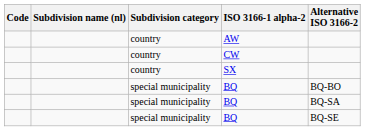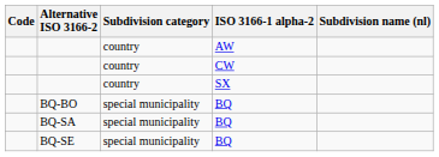 <table class="wikitable sortable">
 <tr>
 <th>Code</th>
-<th>Subdivision name (nl)</th>
+<th>Alternative<br>ISO 3166-2</th>
 <th>Subdivision category</th>
 <th>ISO 3166-1 alpha-2</th>
-<th>Alternative<br>ISO 3166-2</th>
+<th>Subdivision name (nl)</th>
 </tr>
 <tr>
 <td></td>
 <td></td>
 <td>country</td>
 <td><a href='#'>AW</a></td>
 <td></td>
 </tr>
 <tr>
 <td></td>
 <td></td>
 <td>country</td>
 <td><a href='#'>CW</a></td>
 <td></td>
 </tr>
 <tr>
 <td></td>
 <td></td>
 <td>country</td>
 <td><a href='#'>SX</a></td>
 <td></td>
 </tr>
 <tr>
 <td></td>
-<td></td>
+<td>BQ-BO</td>
 <td>special municipality</td>
 <td><a href='#'>BQ</a></td>
-<td>BQ-BO</td>
+<td></td>
 </tr>
 <tr>
 <td></td>
-<td></td>
+<td>BQ-SA</td>
 <td>special municipality</td>
 <td><a href='#'>BQ</a></td>
-<td>BQ-SA</td>
+<td></td>
 </tr>
 <tr>
 <td></td>
-<td></td>
+<td>BQ-SE</td>
 <td>special municipality</td>
 <td><a href='#'>BQ</a></td>
-<td>BQ-SE</td>
+<td></td>
 </tr>
 </table>
